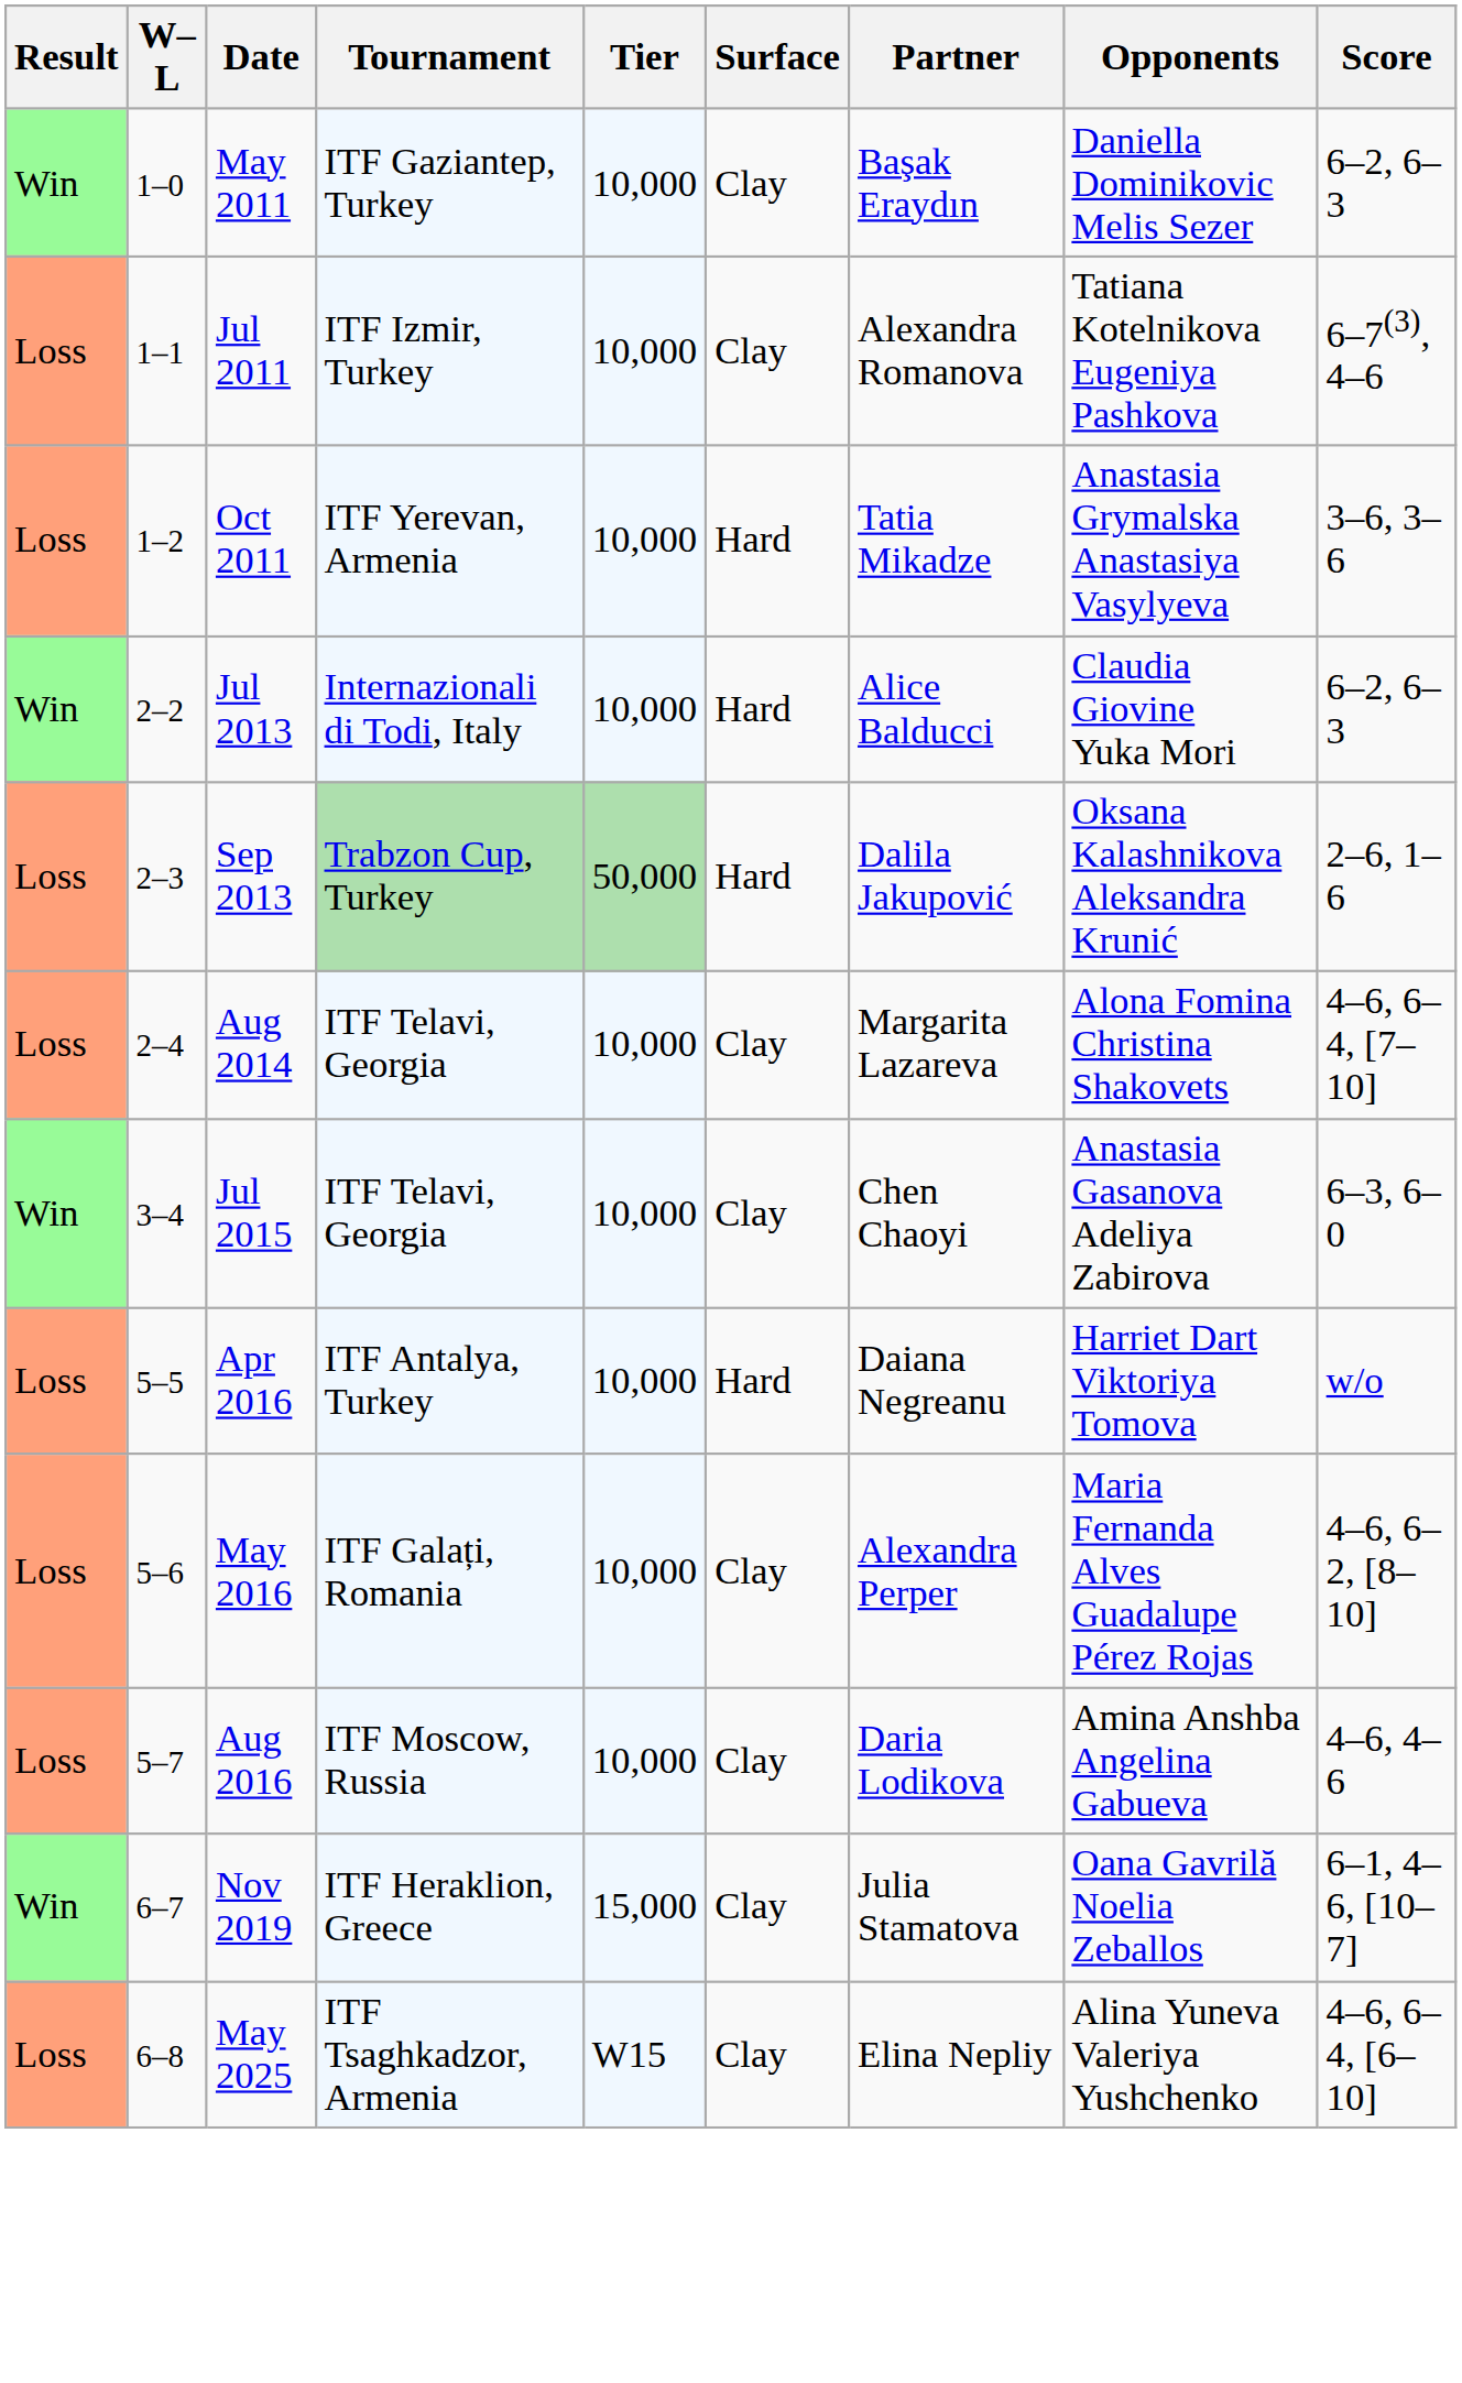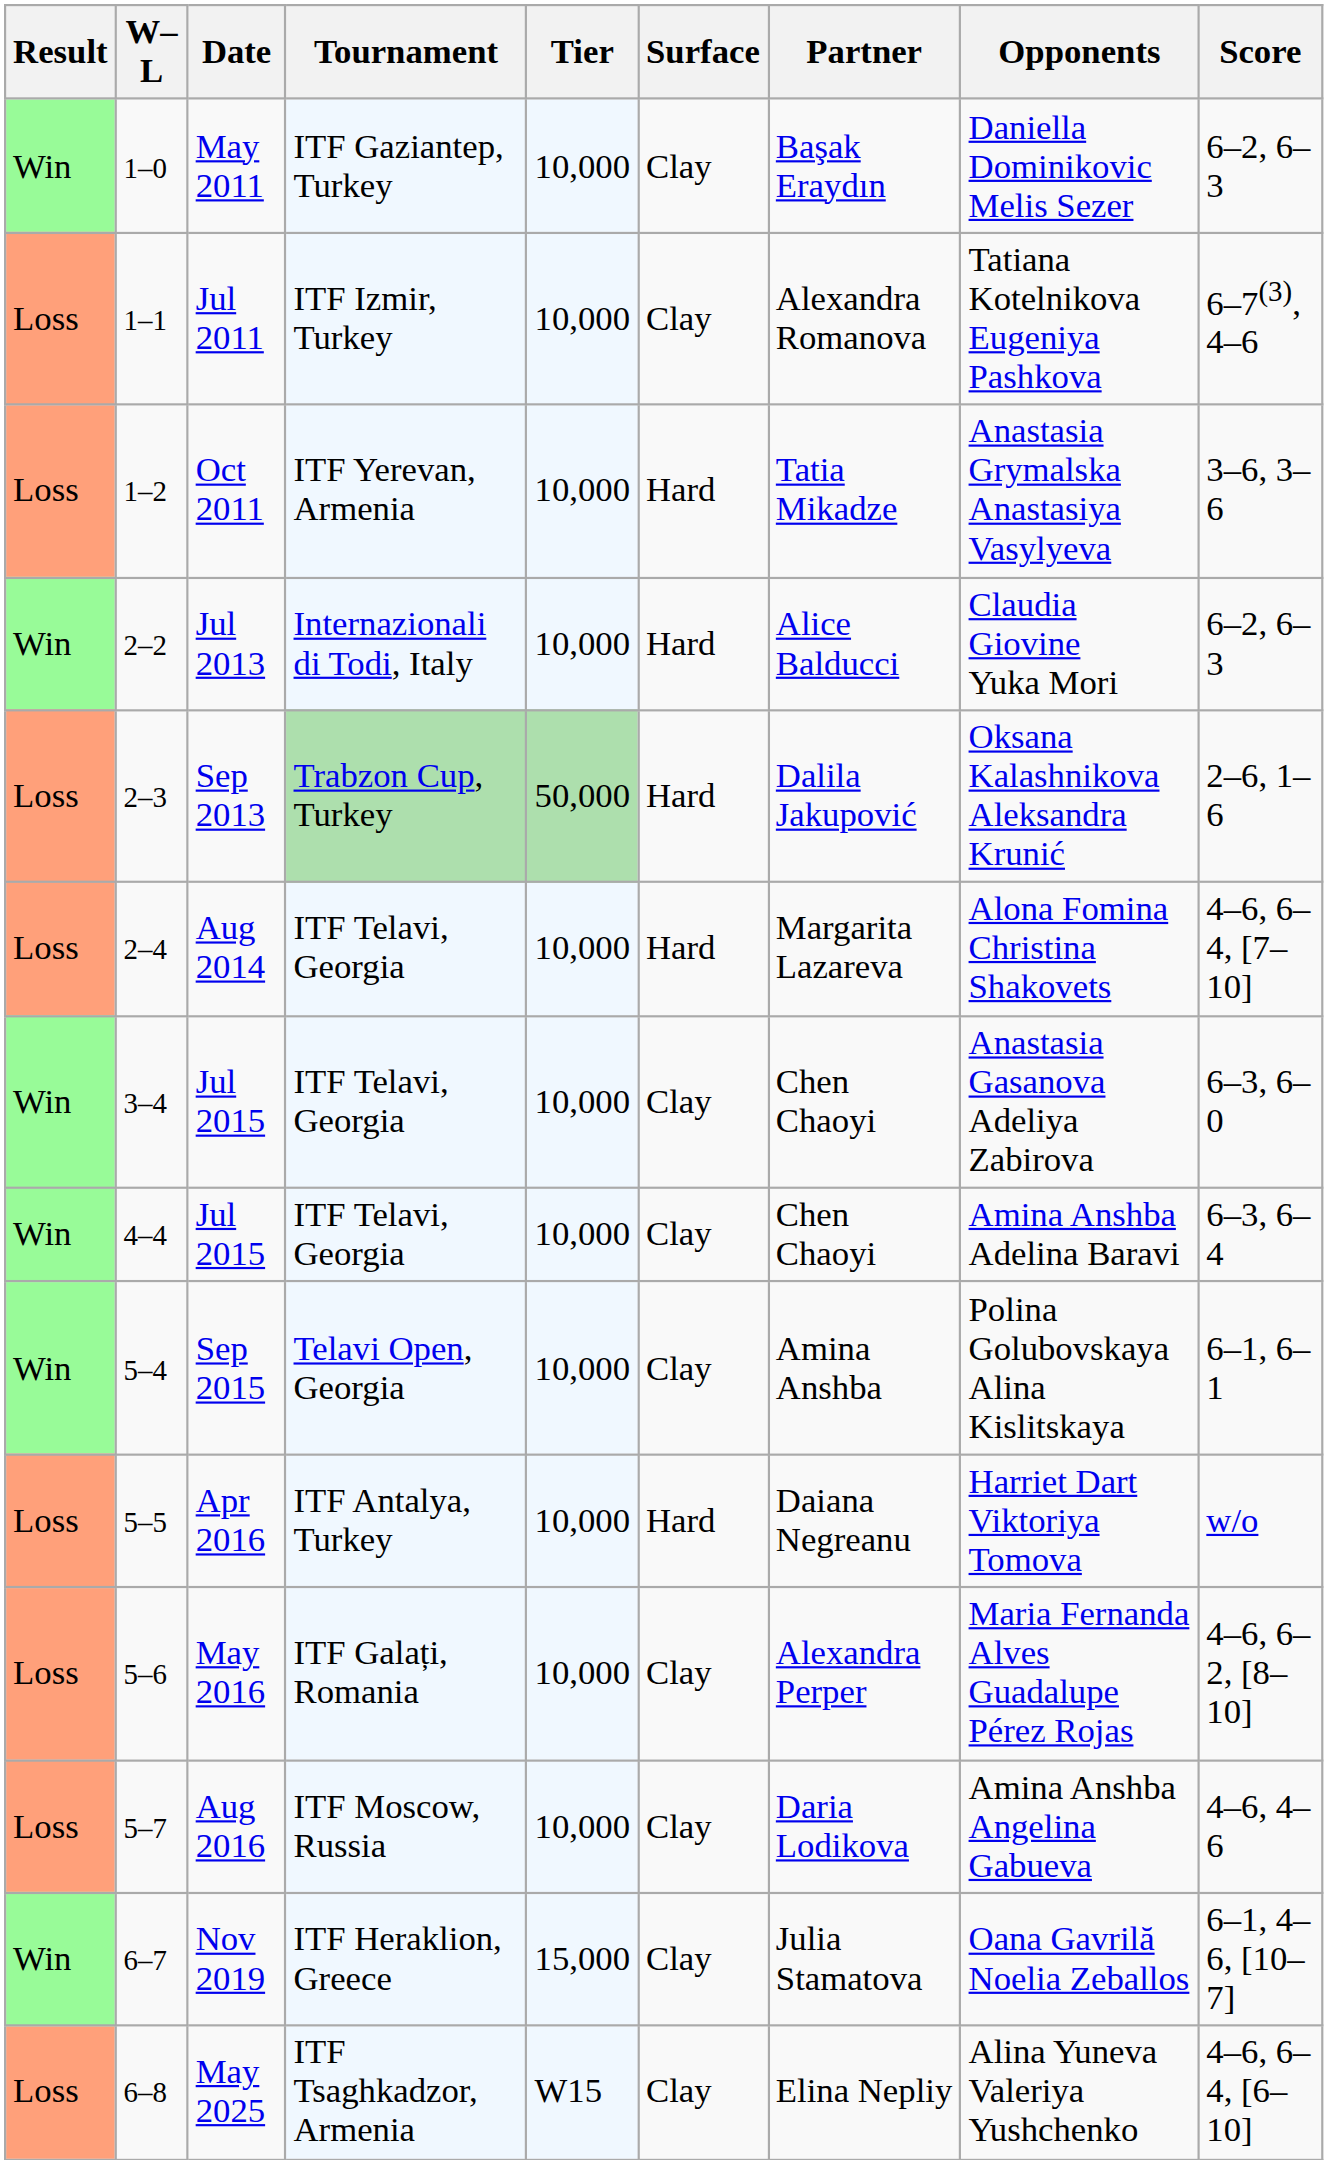 <table class="sortable wikitable">
 <tr>
 <th>Result</th>
 <th class="unsortable">W–L</th>
 <th>Date</th>
 <th>Tournament</th>
 <th>Tier</th>
 <th>Surface</th>
 <th>Partner</th>
 <th>Opponents</th>
 <th class="unsortable">Score</th>
 </tr>
 <tr>
 <td style="background:#98fb98;">Win</td>
 <td><small>1–0</small></td>
 <td><a href='#'>May 2011</a></td>
 <td bgcolor=f0f8ff>ITF Gaziantep, Turkey</td>
 <td bgcolor=f0f8ff>10,000</td>
 <td>Clay</td>
 <td> <a href='#'>Başak Eraydın</a></td>
 <td> <a href='#'>Daniella Dominikovic</a> <br>  <a href='#'>Melis Sezer</a></td>
 <td>6–2, 6–3</td>
 </tr>
 <tr>
 <td style="background:#ffa07a;">Loss</td>
 <td><small>1–1</small></td>
 <td><a href='#'>Jul 2011</a></td>
 <td bgcolor=f0f8ff>ITF Izmir, Turkey</td>
 <td bgcolor=f0f8ff>10,000</td>
 <td>Clay</td>
 <td> Alexandra Romanova</td>
 <td> Tatiana Kotelnikova <br>  <a href='#'>Eugeniya Pashkova</a></td>
 <td>6–7<sup>(3)</sup>, 4–6</td>
 </tr>
 <tr>
 <td style="background:#ffa07a;">Loss</td>
 <td><small>1–2</small></td>
 <td><a href='#'>Oct 2011</a></td>
 <td bgcolor=f0f8ff>ITF Yerevan, Armenia</td>
 <td bgcolor=f0f8ff>10,000</td>
 <td>Hard</td>
 <td> <a href='#'>Tatia Mikadze</a></td>
 <td> <a href='#'>Anastasia Grymalska</a> <br>  <a href='#'>Anastasiya Vasylyeva</a></td>
 <td>3–6, 3–6</td>
 </tr>
 <tr>
 <td style="background:#98fb98;">Win</td>
 <td><small>2–2</small></td>
 <td><a href='#'>Jul 2013</a></td>
 <td bgcolor=f0f8ff><a href='#'>Internazionali di Todi</a>, Italy</td>
 <td bgcolor=f0f8ff>10,000</td>
 <td>Hard</td>
 <td> <a href='#'>Alice Balducci</a></td>
 <td> <a href='#'>Claudia Giovine</a> <br>  Yuka Mori</td>
 <td>6–2, 6–3</td>
 </tr>
 <tr>
 <td style="background:#ffa07a;">Loss</td>
 <td><small>2–3</small></td>
 <td><a href='#'>Sep 2013</a></td>
 <td bgcolor=addfad><a href='#'>Trabzon Cup</a>, Turkey</td>
 <td bgcolor=addfad>50,000</td>
 <td>Hard</td>
 <td> <a href='#'>Dalila Jakupović</a></td>
 <td> <a href='#'>Oksana Kalashnikova</a> <br>  <a href='#'>Aleksandra Krunić</a></td>
 <td>2–6, 1–6</td>
 </tr>
 <tr>
 <td style="background:#ffa07a;">Loss</td>
 <td><small>2–4</small></td>
 <td><a href='#'>Aug 2014</a></td>
 <td bgcolor=f0f8ff>ITF Telavi, Georgia</td>
 <td bgcolor=f0f8ff>10,000</td>
-<td>Clay</td>
+<td>Hard</td>
 <td> Margarita Lazareva</td>
 <td> <a href='#'>Alona Fomina</a> <br>  <a href='#'>Christina Shakovets</a></td>
 <td>4–6, 6–4, [7–10]</td>
 </tr>
 <tr>
 <td style="background:#98fb98;">Win</td>
 <td><small>3–4</small></td>
 <td><a href='#'>Jul 2015</a></td>
 <td bgcolor=f0f8ff>ITF Telavi, Georgia</td>
 <td bgcolor=f0f8ff>10,000</td>
 <td>Clay</td>
 <td> Chen Chaoyi</td>
 <td> <a href='#'>Anastasia Gasanova</a> <br>  Adeliya Zabirova</td>
 <td>6–3, 6–0</td>
+</tr>
+<tr>
+<td style="background:#98fb98;">Win</td>
+<td><small>4–4</small></td>
+<td><a href='#'>Jul 2015</a></td>
+<td bgcolor=f0f8ff>ITF Telavi, Georgia</td>
+<td bgcolor=f0f8ff>10,000</td>
+<td>Clay</td>
+<td> Chen Chaoyi</td>
+<td> <a href='#'>Amina Anshba</a> <br>  Adelina Baravi</td>
+<td>6–3, 6–4</td>
+</tr>
+<tr>
+<td style="background:#98fb98;">Win</td>
+<td><small>5–4</small></td>
+<td><a href='#'>Sep 2015</a></td>
+<td bgcolor=f0f8ff><a href='#'>Telavi Open</a>, Georgia</td>
+<td bgcolor=f0f8ff>10,000</td>
+<td>Clay</td>
+<td> Amina Anshba</td>
+<td> Polina Golubovskaya <br>  Alina Kislitskaya</td>
+<td>6–1, 6–1</td>
 </tr>
 <tr>
 <td style="background:#ffa07a;">Loss</td>
 <td><small>5–5</small></td>
 <td><a href='#'>Apr 2016</a></td>
 <td bgcolor=f0f8ff>ITF Antalya, Turkey</td>
 <td bgcolor=f0f8ff>10,000</td>
 <td>Hard</td>
 <td> Daiana Negreanu</td>
 <td> <a href='#'>Harriet Dart</a> <br>  <a href='#'>Viktoriya Tomova</a></td>
 <td><a href='#'>w/o</a></td>
 </tr>
 <tr>
 <td style="background:#ffa07a;">Loss</td>
 <td><small>5–6</small></td>
 <td><a href='#'>May 2016</a></td>
 <td bgcolor=f0f8ff>ITF Galați, Romania</td>
 <td bgcolor=f0f8ff>10,000</td>
 <td>Clay</td>
 <td> <a href='#'>Alexandra Perper</a></td>
 <td> <a href='#'>Maria Fernanda Alves</a> <br>  <a href='#'>Guadalupe Pérez Rojas</a></td>
 <td>4–6, 6–2, [8–10]</td>
 </tr>
 <tr>
 <td style="background:#ffa07a;">Loss</td>
 <td><small>5–7</small></td>
 <td><a href='#'>Aug 2016</a></td>
 <td bgcolor=f0f8ff>ITF Moscow, Russia</td>
 <td bgcolor=f0f8ff>10,000</td>
 <td>Clay</td>
 <td> <a href='#'>Daria Lodikova</a></td>
 <td> Amina Anshba <br>  <a href='#'>Angelina Gabueva</a></td>
 <td>4–6, 4–6</td>
 </tr>
 <tr>
 <td style="background:#98FB98;">Win</td>
 <td><small>6–7</small></td>
 <td><a href='#'>Nov 2019</a></td>
 <td bgcolor=f0f8ff>ITF Heraklion, Greece</td>
 <td bgcolor=f0f8ff>15,000</td>
 <td>Clay</td>
 <td> Julia Stamatova</td>
 <td> <a href='#'>Oana Gavrilă</a> <br>  <a href='#'>Noelia Zeballos</a></td>
 <td>6–1, 4–6, [10–7]</td>
 </tr>
 <tr>
 <td style="background:#ffa07a;">Loss</td>
 <td><small>6–8</small></td>
 <td><a href='#'>May 2025</a></td>
 <td bgcolor=f0f8ff>ITF Tsaghkadzor, Armenia</td>
 <td bgcolor=f0f8ff>W15</td>
 <td>Clay</td>
 <td> Elina Nepliy</td>
 <td> Alina Yuneva <br>  Valeriya Yushchenko</td>
 <td>4–6, 6–4, [6–10]</td>
 </tr>
 </table>
